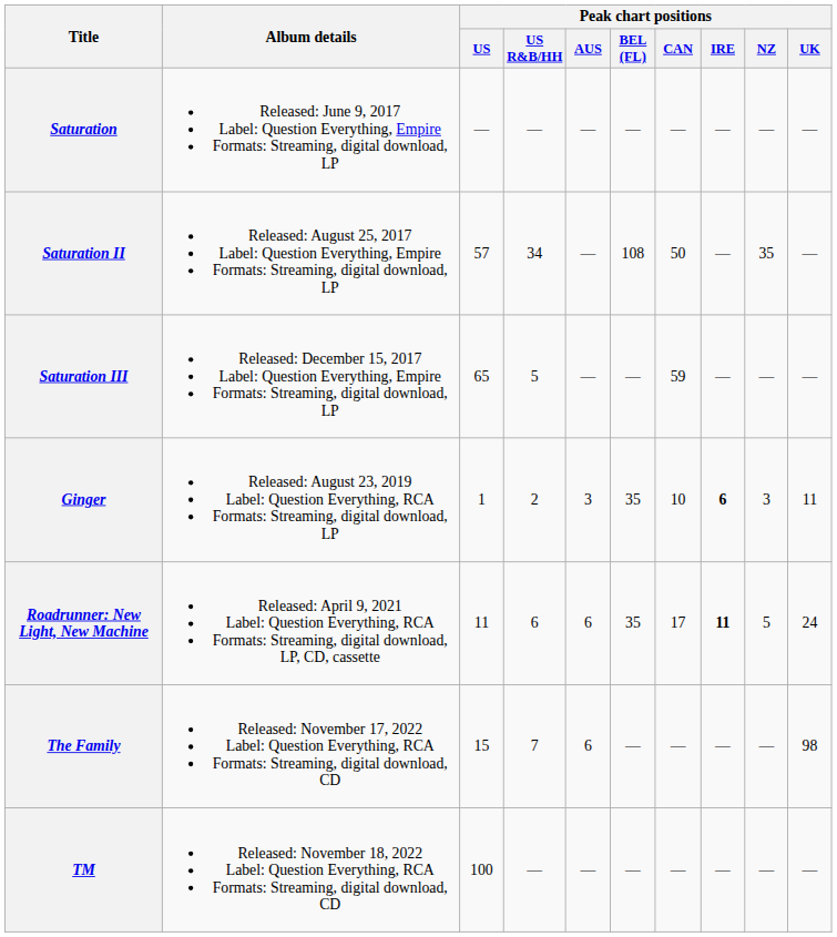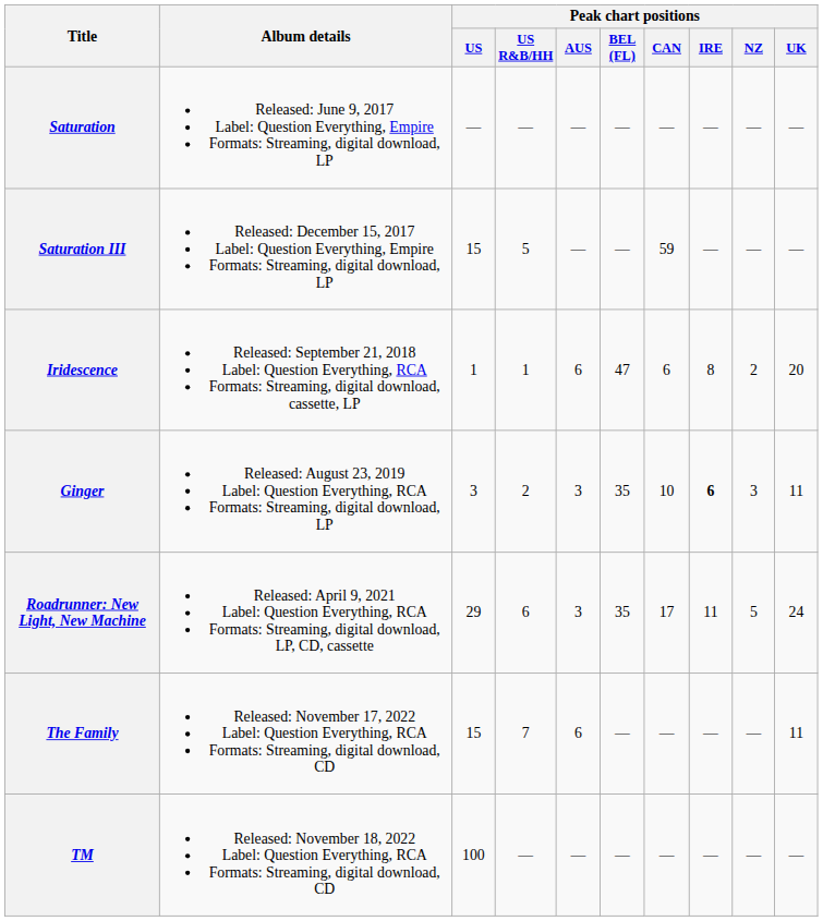 <table class="wikitable plainrowheaders" style="text-align:center">
 <tr>
 <th scope="col" rowspan="2" style="width:11em;">Title</th>
 <th scope="col" rowspan="2" style="width:22em;">Album details</th>
 <th scope="col" colspan="8">Peak chart positions</th>
 </tr>
 <tr>
 <th scope="col" style="width:3em;font-size:90%;"><a href='#'>US</a><br></th>
 <th scope="col" style="width:3em;font-size:90%;"><a href='#'>US R&B/HH</a><br></th>
 <th scope="col" style="width:3em;font-size:90%;"><a href='#'>AUS</a><br></th>
 <th scope="col" style="width:3em;font-size:90%;"><a href='#'>BEL<br>(FL)</a><br></th>
 <th scope="col" style="width:3em;font-size:90%;"><a href='#'>CAN</a><br></th>
 <th scope="col" style="width:3em;font-size:90%;"><a href='#'>IRE</a><br></th>
 <th scope="col" style="width:3em;font-size:90%;"><a href='#'>NZ</a><br></th>
 <th scope="col" style="width:3em;font-size:90%;"><a href='#'>UK</a><br></th>
 </tr>
 <tr>
 <th scope="row"><em><a href='#'>Saturation</a></em></th>
 <td><br><ul><li>Released: June 9, 2017</li><li>Label: Question Everything, <a href='#'>Empire</a></li><li>Formats: Streaming, digital download, LP</li></ul></td>
 <td>—</td>
 <td>—</td>
 <td>—</td>
 <td>—</td>
 <td>—</td>
 <td>—</td>
 <td>—</td>
 <td>—</td>
 </tr>
 <tr>
-<th scope="row"><em><a href='#'>Saturation II</a></em></th>
-<td><br><ul><li>Released: August 25, 2017</li><li>Label: Question Everything, Empire</li><li>Formats: Streaming, digital download, LP</li></ul></td>
-<td>57</td>
-<td>34</td>
-<td>—</td>
-<td>108</td>
-<td>50</td>
-<td>—</td>
-<td>35</td>
-<td>—</td>
-</tr>
-<tr>
 <th scope="row"><em><a href='#'>Saturation III</a></em></th>
 <td><br><ul><li>Released: December 15, 2017</li><li>Label: Question Everything, Empire</li><li>Formats: Streaming, digital download, LP</li></ul></td>
-<td>65</td>
+<td>15</td>
 <td>5</td>
 <td>—</td>
 <td>—</td>
 <td>59</td>
 <td>—</td>
 <td>—</td>
 <td>—</td>
 </tr>
 <tr>
+<th scope="row"><em><a href='#'>Iridescence</a></em></th>
+<td><br><ul><li>Released: September 21, 2018</li><li>Label: Question Everything, <a href='#'>RCA</a></li><li>Formats: Streaming, digital download, cassette, LP</li></ul></td>
+<td>1</td>
+<td>1</td>
+<td>6</td>
+<td>47</td>
+<td>6</td>
+<td>8</td>
+<td>2</td>
+<td>20</td>
+</tr>
+<tr>
 <th scope="row"><em><a href='#'>Ginger</a></em></th>
 <td><br><ul><li>Released: August 23, 2019</li><li>Label: Question Everything, RCA</li><li>Formats: Streaming, digital download, LP</li></ul></td>
-<td>1</td>
+<td>3</td>
 <td>2</td>
 <td>3</td>
 <td>35</td>
 <td>10</td>
 <td><strong>6</strong></td>
 <td>3</td>
 <td>11</td>
 </tr>
 <tr>
 <th scope="row"><em><a href='#'>Roadrunner: New Light, New Machine</a></em></th>
 <td><br><ul><li>Released: April 9, 2021</li><li>Label: Question Everything, RCA</li><li>Formats: Streaming, digital download, LP, CD, cassette</li></ul></td>
-<td>11</td>
+<td>29</td>
 <td>6</td>
-<td>6</td>
+<td>3</td>
 <td>35</td>
 <td>17</td>
-<td><strong>11</strong></td>
+<td>11</td>
 <td>5</td>
 <td>24</td>
 </tr>
 <tr>
 <th scope="row"><em><a href='#'>The Family</a></em></th>
 <td><br><ul><li>Released: November 17, 2022</li><li>Label: Question Everything, RCA</li><li>Formats: Streaming, digital download, CD</li></ul></td>
 <td>15</td>
 <td>7</td>
 <td>6</td>
 <td>—</td>
 <td>—</td>
 <td>—</td>
 <td>—</td>
-<td>98</td>
+<td>11</td>
 </tr>
 <tr>
 <th scope="row"><em><a href='#'>TM</a></em></th>
 <td><br><ul><li>Released: November 18, 2022</li><li>Label: Question Everything, RCA</li><li>Formats: Streaming, digital download, CD</li></ul></td>
 <td>100<br></td>
 <td>—</td>
 <td>—</td>
 <td>—</td>
 <td>—</td>
 <td>—</td>
 <td>—</td>
 <td>—</td>
 </tr>
 </table>
